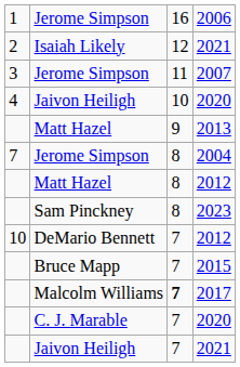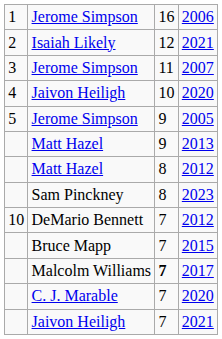 <table class="wikitable">
 <tr>
 </tr>
 <tr>
 <td>1</td>
 <td><a href='#'>Jerome Simpson</a></td>
 <td>16</td>
 <td><a href='#'>2006</a></td>
 </tr>
 <tr>
 <td>2</td>
 <td><a href='#'>Isaiah Likely</a></td>
 <td>12</td>
 <td><a href='#'>2021</a></td>
 </tr>
 <tr>
 <td>3</td>
 <td><a href='#'>Jerome Simpson</a></td>
 <td>11</td>
 <td><a href='#'>2007</a></td>
 </tr>
 <tr>
 <td>4</td>
 <td><a href='#'>Jaivon Heiligh</a></td>
 <td>10</td>
 <td><a href='#'>2020</a></td>
 </tr>
 <tr>
+<td>5</td>
+<td><a href='#'>Jerome Simpson</a></td>
+<td>9</td>
+<td><a href='#'>2005</a></td>
+</tr>
+<tr>
 <td></td>
 <td><a href='#'>Matt Hazel</a></td>
 <td>9</td>
 <td><a href='#'>2013</a></td>
-</tr>
-<tr>
-<td>7</td>
-<td><a href='#'>Jerome Simpson</a></td>
-<td>8</td>
-<td><a href='#'>2004</a></td>
 </tr>
 <tr>
 <td></td>
 <td><a href='#'>Matt Hazel</a></td>
 <td>8</td>
 <td><a href='#'>2012</a></td>
 </tr>
 <tr>
 <td></td>
 <td>Sam Pinckney</td>
 <td>8</td>
 <td><a href='#'>2023</a></td>
 </tr>
 <tr>
 <td>10</td>
 <td>DeMario Bennett</td>
 <td>7</td>
 <td><a href='#'>2012</a></td>
 </tr>
 <tr>
 <td></td>
 <td>Bruce Mapp</td>
 <td>7</td>
 <td><a href='#'>2015</a></td>
 </tr>
 <tr>
 <td></td>
 <td>Malcolm Williams</td>
 <td><strong>7</strong></td>
 <td><a href='#'>2017</a></td>
 </tr>
 <tr>
 <td></td>
 <td><a href='#'>C. J. Marable</a></td>
 <td>7</td>
 <td><a href='#'>2020</a></td>
 </tr>
 <tr>
 <td></td>
 <td><a href='#'>Jaivon Heiligh</a></td>
 <td>7</td>
 <td><a href='#'>2021</a></td>
 </tr>
 </table>
